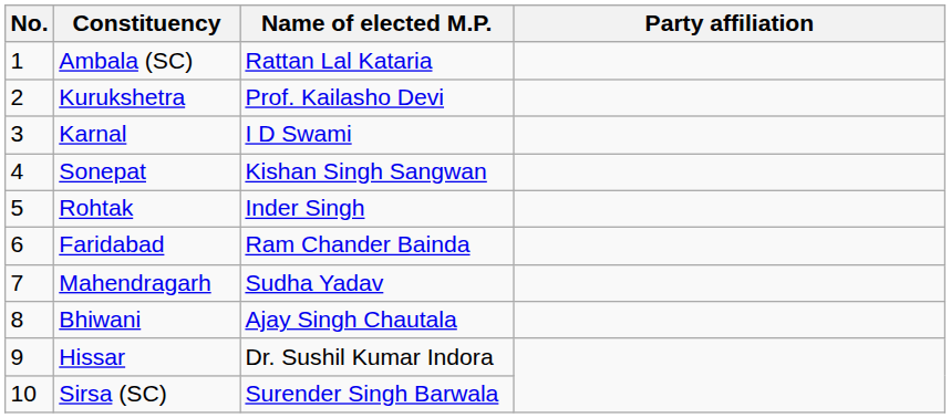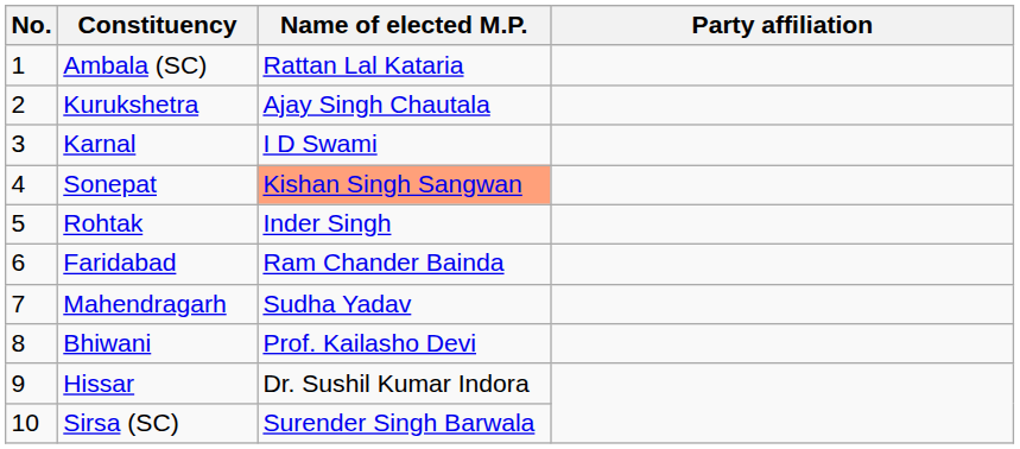 <table class="wikitable">
 <tr style="background:#ccc; text-align:center;">
 <th>No.</th>
 <th style="width:120px">Constituency</th>
 <th style="width:180px">Name of elected M.P.</th>
 <th colspan="2" style="width:18em">Party affiliation</th>
 </tr>
 <tr>
 <td>1</td>
 <td><a href='#'>Ambala</a> (SC)</td>
 <td><a href='#'>Rattan Lal Kataria</a></td>
 <td></td>
 </tr>
 <tr>
 <td>2</td>
 <td><a href='#'>Kurukshetra</a></td>
-<td><a href='#'>Prof. Kailasho Devi</a></td>
+<td><a href='#'>Ajay Singh Chautala</a></td>
 <td></td>
 </tr>
 <tr>
 <td>3</td>
 <td><a href='#'>Karnal</a></td>
 <td><a href='#'>I D Swami</a></td>
 <td></td>
 </tr>
 <tr>
 <td>4</td>
 <td><a href='#'>Sonepat</a></td>
-<td><a href='#'>Kishan Singh Sangwan</a></td>
+<td style="background: lightsalmon;"><a href='#'>Kishan Singh Sangwan</a></td>
 </tr>
 <tr>
 <td>5</td>
 <td><a href='#'>Rohtak</a></td>
 <td><a href='#'>Inder Singh</a></td>
 <td></td>
 </tr>
 <tr>
 <td>6</td>
 <td><a href='#'>Faridabad</a></td>
 <td><a href='#'>Ram Chander Bainda</a></td>
 <td></td>
 </tr>
 <tr>
 <td>7</td>
 <td><a href='#'>Mahendragarh</a></td>
 <td><a href='#'>Sudha Yadav</a></td>
 </tr>
 <tr>
 <td>8</td>
 <td><a href='#'>Bhiwani</a></td>
-<td><a href='#'>Ajay Singh Chautala</a></td>
+<td><a href='#'>Prof. Kailasho Devi</a></td>
 <td></td>
 </tr>
 <tr>
 <td>9</td>
 <td><a href='#'>Hissar</a></td>
 <td>Dr. Sushil Kumar Indora</td>
 </tr>
 <tr>
 <td>10</td>
 <td><a href='#'>Sirsa</a> (SC)</td>
 <td><a href='#'>Surender Singh Barwala</a></td>
 </tr>
 </table>
